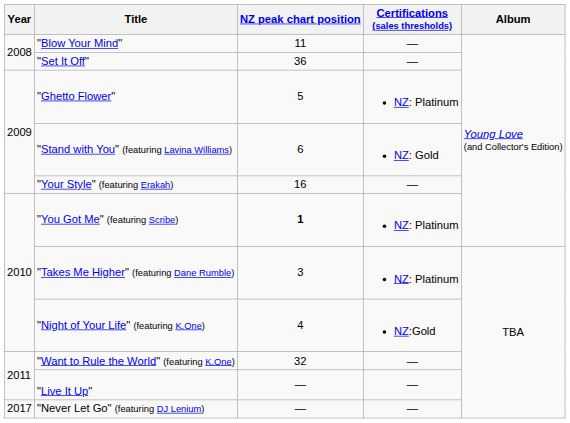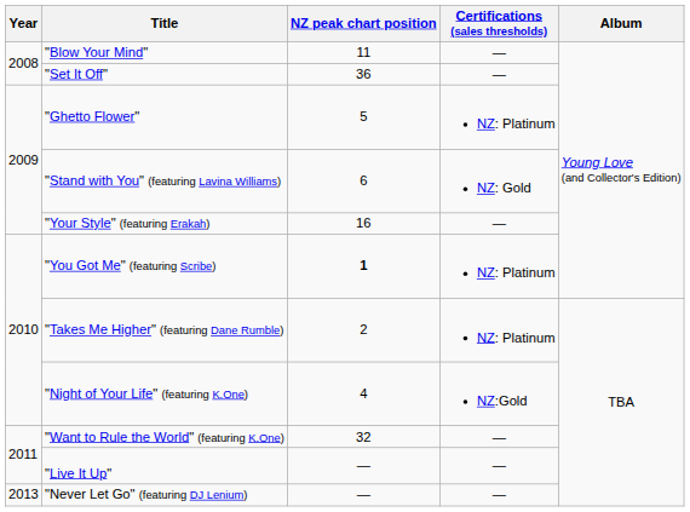 <table class="wikitable">
 <tr>
 <th>Year</th>
 <th>Title</th>
 <th><a href='#'>NZ peak chart position</a><br></th>
 <th><a href='#'>Certifications</a><br><small><a href='#'>(sales thresholds)</a></small></th>
 <th>Album</th>
 </tr>
 <tr>
 <td rowspan=2>2008</td>
 <td>"<a href='#'>Blow Your Mind</a>"</td>
 <td style="text-align:center;">11</td>
 <td style="text-align:center;">—</td>
 <td rowspan=6><em><a href='#'>Young Love</a></em><br><small>(and Collector's Edition)</small></td>
 </tr>
 <tr>
 <td>"<a href='#'>Set It Off</a>"</td>
 <td style="text-align:center;">36</td>
 <td style="text-align:center;">—</td>
 </tr>
 <tr>
 <td rowspan=3>2009</td>
 <td>"<a href='#'>Ghetto Flower</a>"</td>
 <td style="text-align:center;">5</td>
 <td align="left"><br><ul><li><a href='#'>NZ</a>: Platinum</li></ul></td>
 </tr>
 <tr>
 <td>"<a href='#'>Stand with You</a>" <small>(featuring <a href='#'>Lavina Williams</a>)</small></td>
 <td style="text-align:center;">6</td>
 <td align="left"><br><ul><li><a href='#'>NZ</a>: Gold</li></ul></td>
 </tr>
 <tr>
 <td>"<a href='#'>Your Style</a>" <small>(featuring <a href='#'>Erakah</a>)</small></td>
 <td style="text-align:center;">16</td>
 <td style="text-align:center;">—</td>
 </tr>
 <tr>
 <td rowspan="3">2010</td>
 <td>"<a href='#'>You Got Me</a>" <small> (featuring <a href='#'>Scribe</a>)</small></td>
 <td style="text-align:center;"><strong>1</strong></td>
 <td align="left"><br><ul><li><a href='#'>NZ</a>: Platinum</li></ul></td>
 </tr>
 <tr>
 <td>"<a href='#'>Takes Me Higher</a>" <small>(featuring <a href='#'>Dane Rumble</a>)</small></td>
-<td style="text-align:center;">3</td>
+<td style="text-align:center;">2</td>
 <td><br><ul><li><a href='#'>NZ</a>: Platinum</li></ul></td>
 <td style="text-align:center;" rowspan="5">TBA</td>
 </tr>
 <tr>
 <td>"<a href='#'>Night of Your Life</a>" <small>(featuring <a href='#'>K.One</a>)</small></td>
 <td style="text-align:center;">4</td>
 <td align="left"><br><ul><li><a href='#'>NZ</a>:Gold</li></ul></td>
 </tr>
 <tr>
 <td rowspan="2">2011</td>
 <td>"<a href='#'>Want to Rule the World</a>" <small>(featuring <a href='#'>K.One</a>)</small></td>
 <td style="text-align:center;">32</td>
 <td style="text-align:center;">—</td>
 </tr>
 <tr>
 <td><br>"<a href='#'>Live It Up</a>"</td>
 <td style="text-align:center;">—</td>
 <td style="text-align:center;">—</td>
 </tr>
 <tr>
-<td>2017</td>
+<td>2013</td>
 <td>"Never Let Go" <small>(featuring <a href='#'>DJ Lenium</a>)</small></td>
 <td style="text-align:center;">—</td>
 <td style="text-align:center;">—</td>
 </tr>
 </table>
